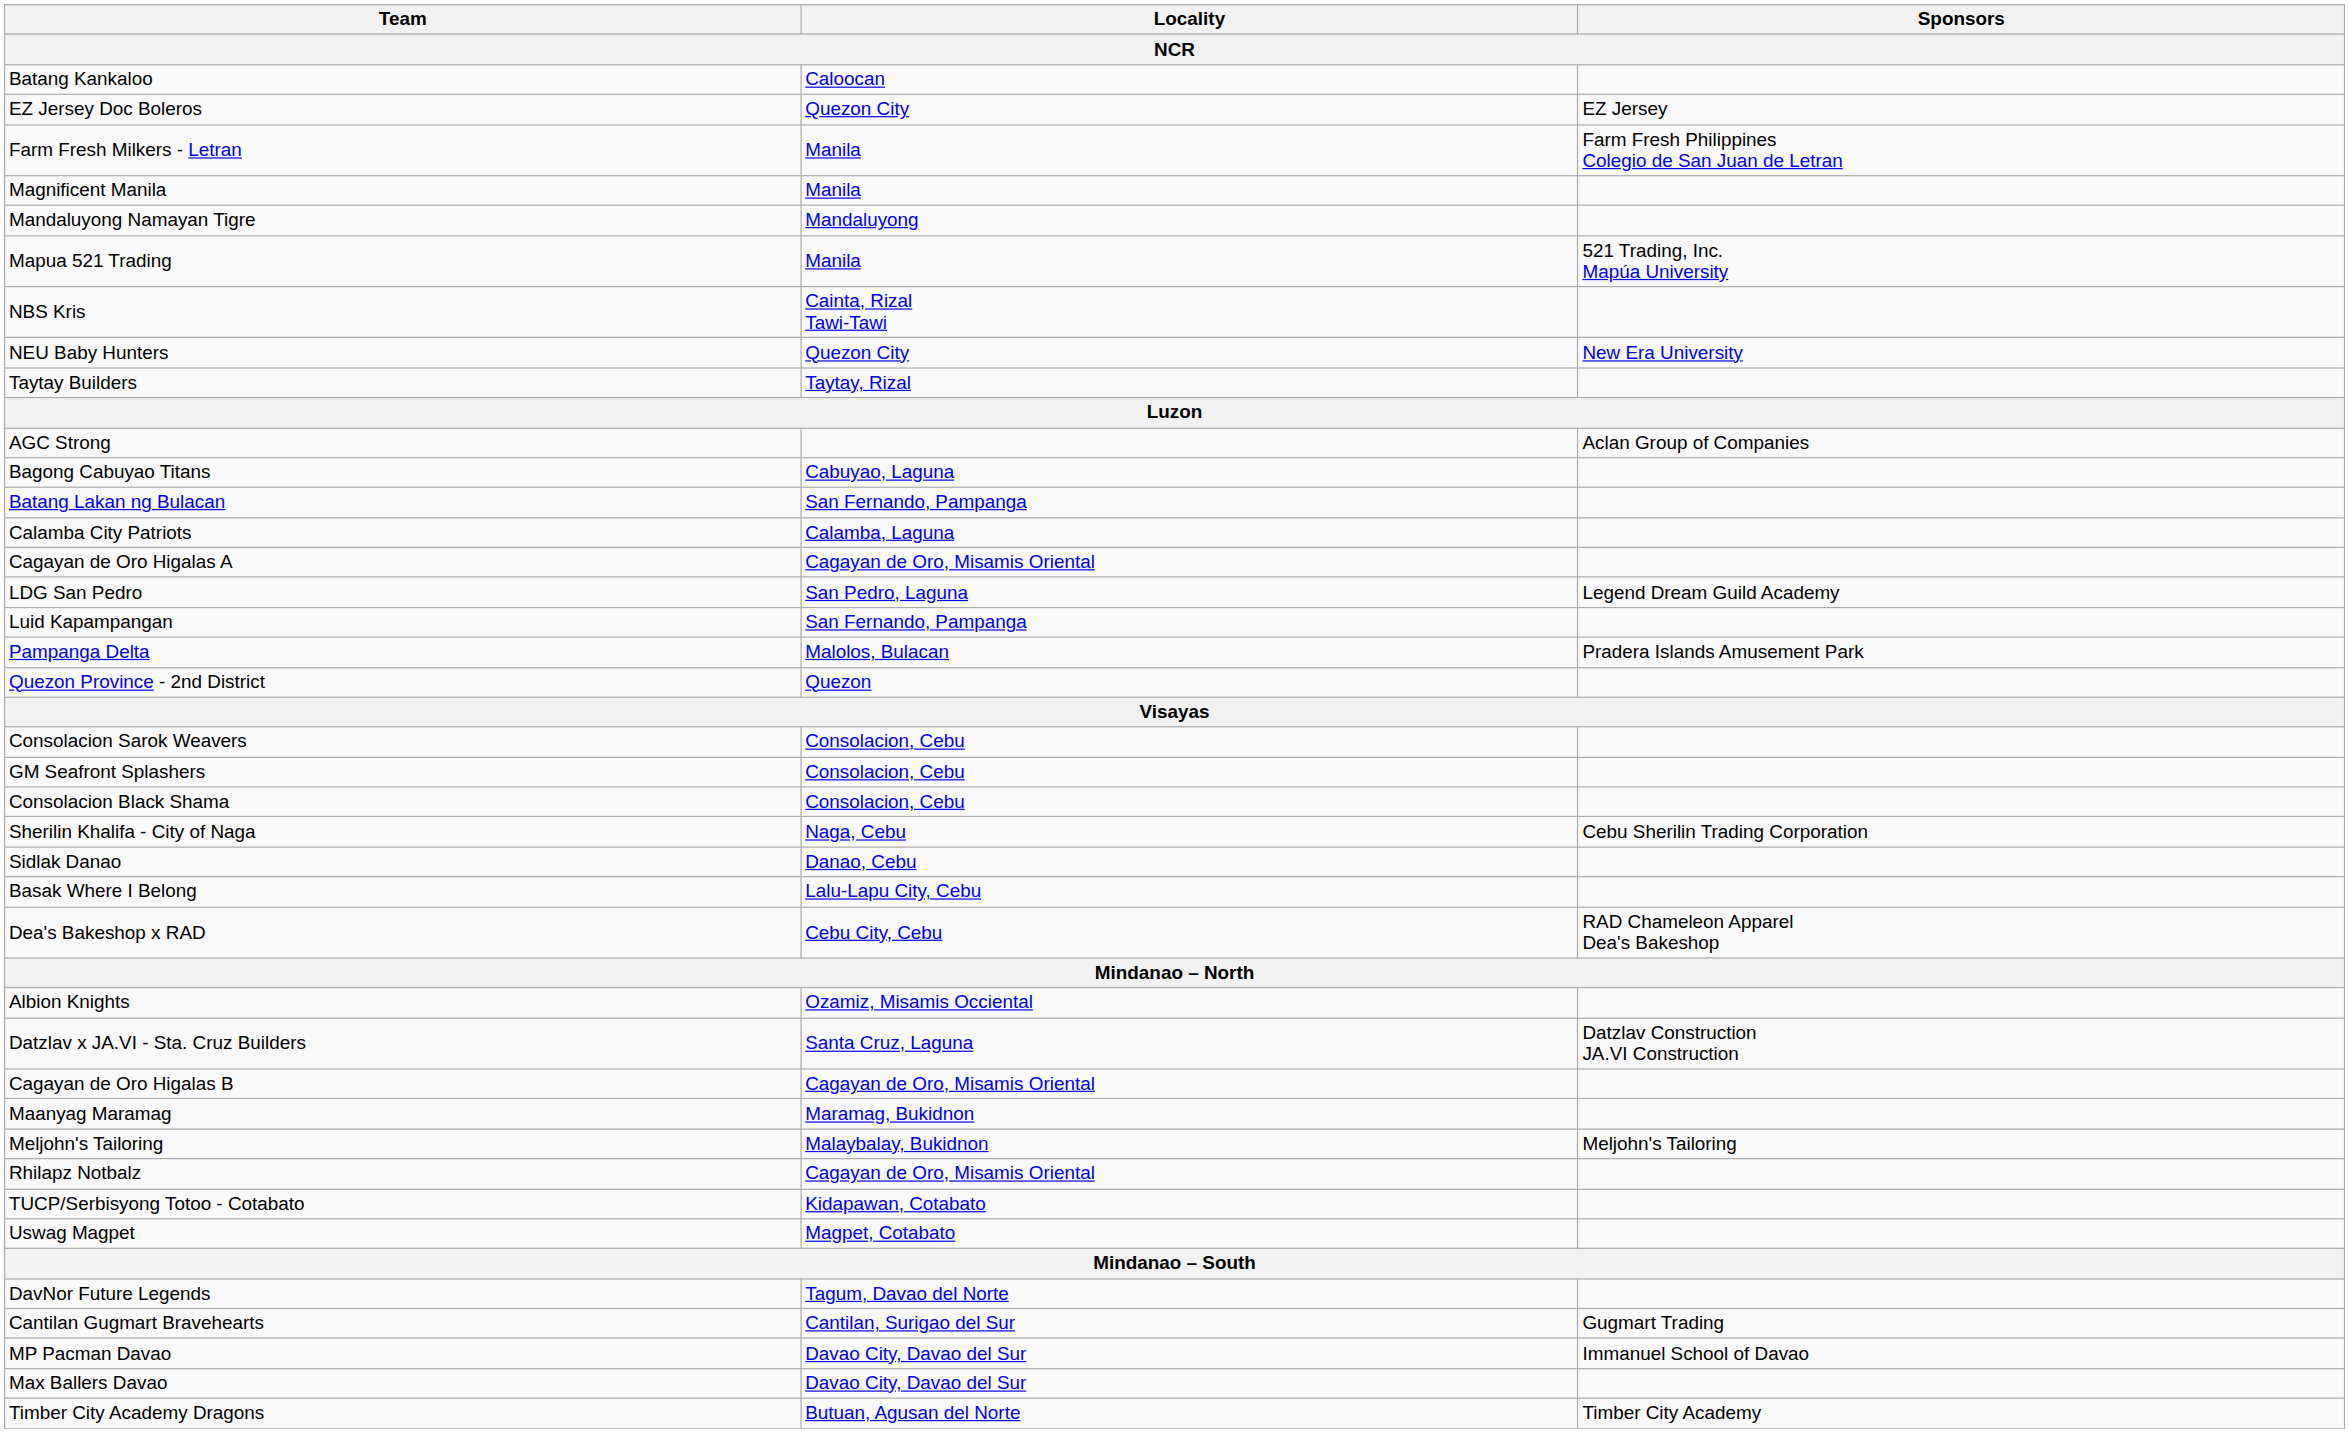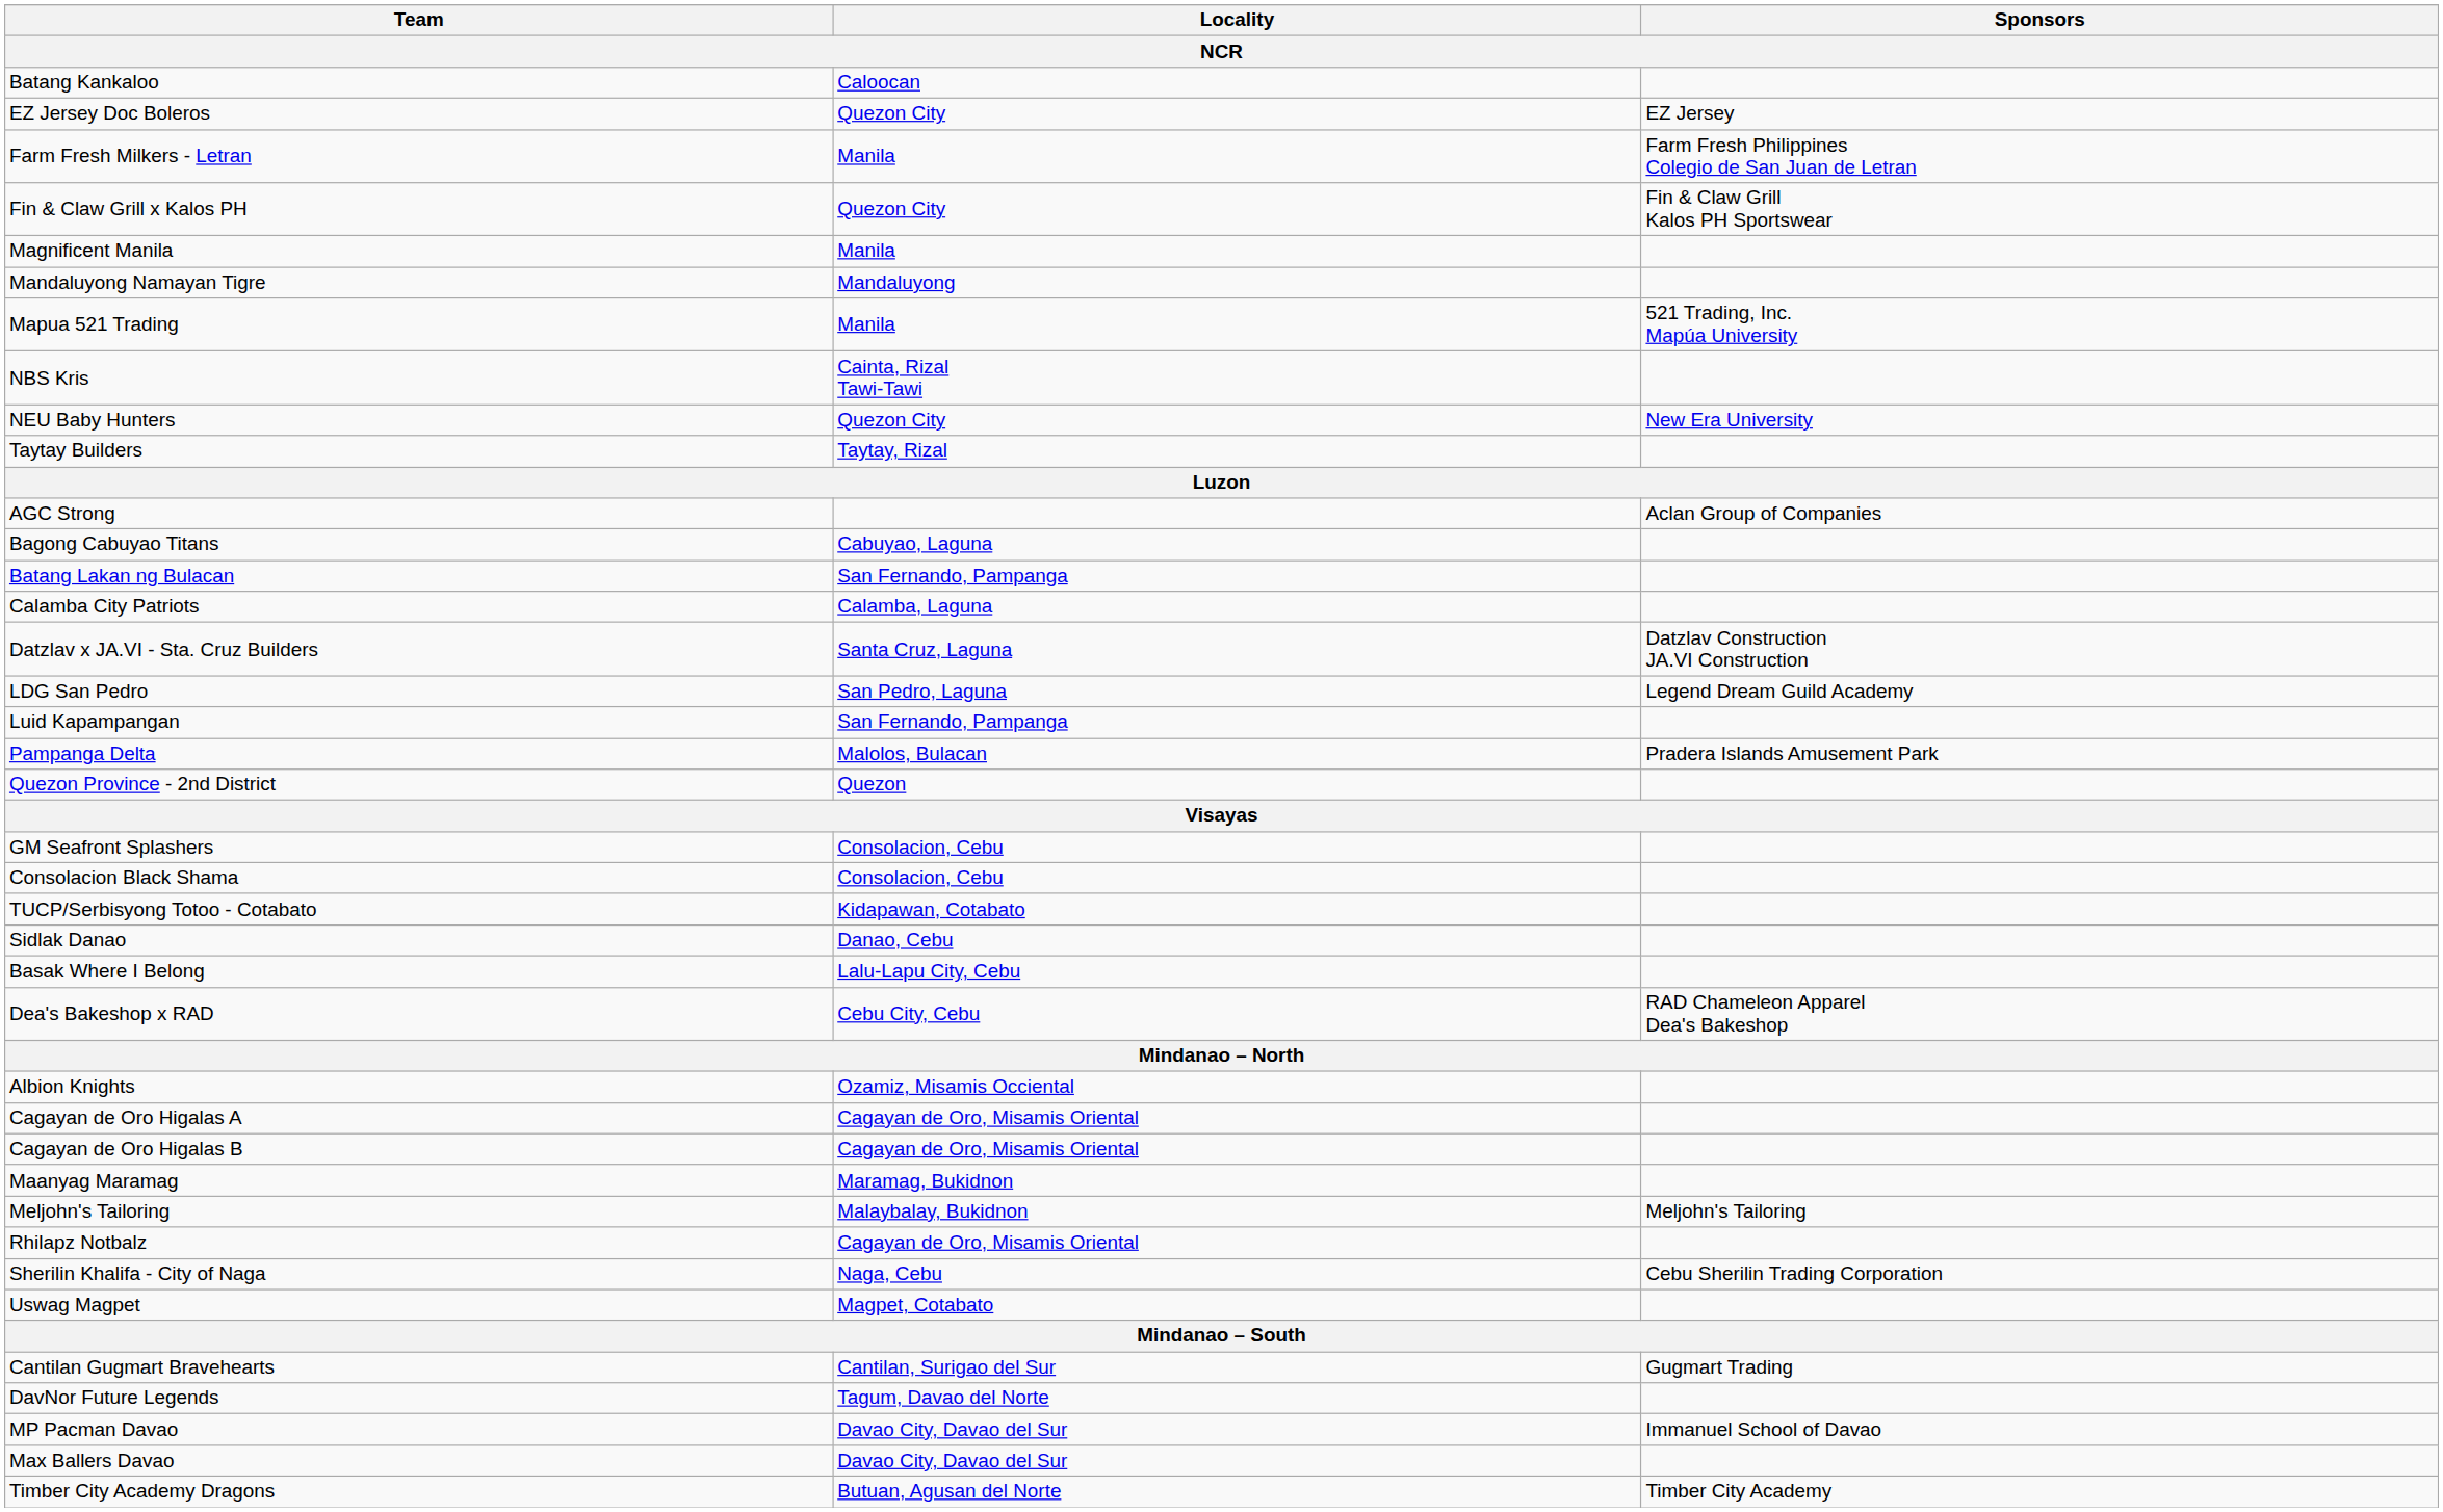 <table class="wikitable" style="width:100%; text-align:left">
 <tr>
 </tr>
 <tr>
 <th>Team</th>
 <th>Locality</th>
 <th>Sponsors</th>
 </tr>
 <tr>
 <th colspan=3>NCR</th>
 </tr>
 <tr>
 <td>Batang Kankaloo</td>
 <td><a href='#'>Caloocan</a></td>
 <td></td>
 </tr>
 <tr>
 <td>EZ Jersey Doc Boleros</td>
 <td><a href='#'>Quezon City</a></td>
 <td>EZ Jersey</td>
 </tr>
 <tr>
 <td>Farm Fresh Milkers - <a href='#'>Letran</a></td>
 <td><a href='#'>Manila</a></td>
 <td>Farm Fresh Philippines <br> <a href='#'>Colegio de San Juan de Letran</a></td>
+</tr>
+<tr>
+<td>Fin & Claw Grill x Kalos PH</td>
+<td><a href='#'>Quezon City</a></td>
+<td>Fin & Claw Grill <br> Kalos PH Sportswear</td>
 </tr>
 <tr>
 <td>Magnificent Manila</td>
 <td><a href='#'>Manila</a></td>
 <td></td>
 </tr>
 <tr>
 <td>Mandaluyong Namayan Tigre</td>
 <td><a href='#'>Mandaluyong</a></td>
 <td></td>
 </tr>
 <tr>
 <td>Mapua 521 Trading</td>
 <td><a href='#'>Manila</a></td>
 <td>521 Trading, Inc. <br> <a href='#'>Mapúa University</a></td>
 </tr>
 <tr>
 <td>NBS Kris</td>
 <td><a href='#'>Cainta, Rizal</a> <br> <a href='#'>Tawi-Tawi</a></td>
 <td></td>
 </tr>
 <tr>
 <td>NEU Baby Hunters</td>
 <td><a href='#'>Quezon City</a></td>
 <td><a href='#'>New Era University</a></td>
 </tr>
 <tr>
 <td>Taytay Builders</td>
 <td><a href='#'>Taytay, Rizal</a></td>
 <td></td>
 </tr>
 <tr>
 <th colspan=3>Luzon</th>
 </tr>
 <tr>
 <td>AGC Strong</td>
 <td></td>
 <td>Aclan Group of Companies</td>
 </tr>
 <tr>
 <td>Bagong Cabuyao Titans</td>
 <td><a href='#'>Cabuyao, Laguna</a></td>
 <td></td>
 </tr>
 <tr>
 <td><a href='#'>Batang Lakan ng Bulacan</a></td>
 <td><a href='#'>San Fernando, Pampanga</a></td>
 <td></td>
 </tr>
 <tr>
 <td>Calamba City Patriots</td>
 <td><a href='#'>Calamba, Laguna</a></td>
 <td></td>
 </tr>
 <tr>
-<td>Cagayan de Oro Higalas A</td>
-<td><a href='#'>Cagayan de Oro, Misamis Oriental</a></td>
-<td></td>
+<td>Datzlav x JA.VI - Sta. Cruz Builders</td>
+<td><a href='#'>Santa Cruz, Laguna</a></td>
+<td>Datzlav Construction <br> JA.VI Construction</td>
 </tr>
 <tr>
 <td>LDG San Pedro</td>
 <td><a href='#'>San Pedro, Laguna</a></td>
 <td>Legend Dream Guild Academy</td>
 </tr>
 <tr>
 <td>Luid Kapampangan</td>
 <td><a href='#'>San Fernando, Pampanga</a></td>
 <td></td>
 </tr>
 <tr>
 <td><a href='#'>Pampanga Delta</a></td>
 <td><a href='#'>Malolos, Bulacan</a></td>
 <td>Pradera Islands Amusement Park</td>
 </tr>
 <tr>
 <td><a href='#'>Quezon Province</a> - 2nd District</td>
 <td><a href='#'>Quezon</a></td>
 <td></td>
 </tr>
 <tr>
 <th colspan=3>Visayas</th>
 </tr>
 <tr>
-<td>Consolacion Sarok Weavers</td>
-<td><a href='#'>Consolacion, Cebu</a></td>
-<td></td>
-</tr>
-<tr>
 <td>GM Seafront Splashers</td>
 <td><a href='#'>Consolacion, Cebu</a></td>
 <td></td>
 </tr>
 <tr>
 <td>Consolacion Black Shama</td>
 <td><a href='#'>Consolacion, Cebu</a></td>
 <td></td>
 </tr>
 <tr>
-<td>Sherilin Khalifa - City of Naga</td>
-<td><a href='#'>Naga, Cebu</a></td>
-<td>Cebu Sherilin Trading Corporation</td>
+<td>TUCP/Serbisyong Totoo - Cotabato</td>
+<td><a href='#'>Kidapawan, Cotabato</a></td>
+<td></td>
 </tr>
 <tr>
 <td>Sidlak Danao</td>
 <td><a href='#'>Danao, Cebu</a></td>
 <td></td>
 </tr>
 <tr>
 <td>Basak Where I Belong</td>
 <td><a href='#'>Lalu-Lapu City, Cebu</a></td>
 <td></td>
 </tr>
 <tr>
 <td>Dea's Bakeshop x RAD</td>
 <td><a href='#'>Cebu City, Cebu</a></td>
 <td>RAD Chameleon Apparel <br> Dea's Bakeshop</td>
 </tr>
 <tr>
 <th colspan=3>Mindanao – North</th>
 </tr>
 <tr>
 <td>Albion Knights</td>
 <td><a href='#'>Ozamiz, Misamis Occiental</a></td>
 <td></td>
 </tr>
 <tr>
-<td>Datzlav x JA.VI - Sta. Cruz Builders</td>
-<td><a href='#'>Santa Cruz, Laguna</a></td>
-<td>Datzlav Construction <br> JA.VI Construction</td>
+<td>Cagayan de Oro Higalas A</td>
+<td><a href='#'>Cagayan de Oro, Misamis Oriental</a></td>
+<td></td>
 </tr>
 <tr>
 <td>Cagayan de Oro Higalas B</td>
 <td><a href='#'>Cagayan de Oro, Misamis Oriental</a></td>
 <td></td>
 </tr>
 <tr>
 <td>Maanyag Maramag</td>
 <td><a href='#'>Maramag, Bukidnon</a></td>
 <td></td>
 </tr>
 <tr>
 <td>Meljohn's Tailoring</td>
 <td><a href='#'>Malaybalay, Bukidnon</a></td>
 <td>Meljohn's Tailoring</td>
 </tr>
 <tr>
 <td>Rhilapz Notbalz</td>
 <td><a href='#'>Cagayan de Oro, Misamis Oriental</a></td>
 <td></td>
 </tr>
 <tr>
-<td>TUCP/Serbisyong Totoo - Cotabato</td>
-<td><a href='#'>Kidapawan, Cotabato</a></td>
-<td></td>
+<td>Sherilin Khalifa - City of Naga</td>
+<td><a href='#'>Naga, Cebu</a></td>
+<td>Cebu Sherilin Trading Corporation</td>
 </tr>
 <tr>
 <td>Uswag Magpet</td>
 <td><a href='#'>Magpet, Cotabato</a></td>
 <td></td>
 </tr>
 <tr>
 <th colspan=3>Mindanao – South</th>
 </tr>
 <tr>
+<td>Cantilan Gugmart Bravehearts</td>
+<td><a href='#'>Cantilan, Surigao del Sur</a></td>
+<td>Gugmart Trading</td>
+</tr>
+<tr>
 <td>DavNor Future Legends</td>
 <td><a href='#'>Tagum, Davao del Norte</a></td>
 <td></td>
-</tr>
-<tr>
-<td>Cantilan Gugmart Bravehearts</td>
-<td><a href='#'>Cantilan, Surigao del Sur</a></td>
-<td>Gugmart Trading</td>
 </tr>
 <tr>
 <td>MP Pacman Davao</td>
 <td><a href='#'>Davao City, Davao del Sur</a></td>
 <td>Immanuel School of Davao</td>
 </tr>
 <tr>
 <td>Max Ballers Davao</td>
 <td><a href='#'>Davao City, Davao del Sur</a></td>
 <td></td>
 </tr>
 <tr>
 <td>Timber City Academy Dragons</td>
 <td><a href='#'>Butuan, Agusan del Norte</a></td>
 <td>Timber City Academy</td>
 </tr>
 </table>
